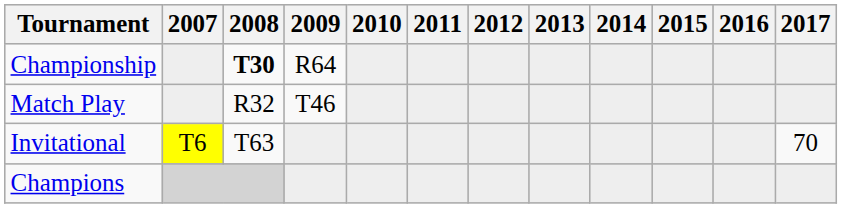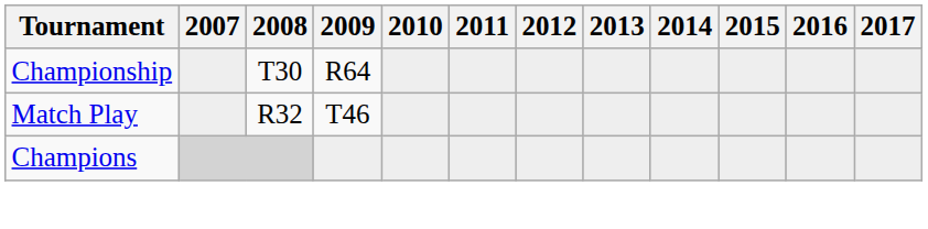 <table class="wikitable" style="text-align:center;">
 <tr>
 <th>Tournament</th>
 <th>2007</th>
 <th>2008</th>
 <th>2009</th>
 <th>2010</th>
 <th>2011</th>
 <th>2012</th>
 <th>2013</th>
 <th>2014</th>
 <th>2015</th>
 <th>2016</th>
 <th>2017</th>
 </tr>
 <tr>
 <td align="left"><a href='#'>Championship</a></td>
 <td style="background:#eeeeee;"></td>
-<td><strong>T30</strong></td>
+<td>T30</td>
 <td>R64</td>
 <td style="background:#eeeeee;"></td>
 <td style="background:#eeeeee;"></td>
 <td style="background:#eeeeee;"></td>
 <td style="background:#eeeeee;"></td>
 <td style="background:#eeeeee;"></td>
 <td style="background:#eeeeee;"></td>
 <td style="background:#eeeeee;"></td>
 <td style="background:#eeeeee;"></td>
 </tr>
 <tr>
 <td align="left"><a href='#'>Match Play</a></td>
 <td style="background:#eeeeee;"></td>
 <td>R32</td>
 <td>T46</td>
 <td style="background:#eeeeee;"></td>
 <td style="background:#eeeeee;"></td>
 <td style="background:#eeeeee;"></td>
 <td style="background:#eeeeee;"></td>
 <td style="background:#eeeeee;"></td>
 <td style="background:#eeeeee;"></td>
 <td style="background:#eeeeee;"></td>
 <td style="background:#eeeeee;"></td>
 </tr>
 <tr>
-<td align="left"><a href='#'>Invitational</a></td>
-<td style="background:yellow;">T6</td>
-<td>T63</td>
-<td style="background:#eeeeee;"></td>
-<td style="background:#eeeeee;"></td>
-<td style="background:#eeeeee;"></td>
-<td style="background:#eeeeee;"></td>
-<td style="background:#eeeeee;"></td>
-<td style="background:#eeeeee;"></td>
-<td style="background:#eeeeee;"></td>
-<td style="background:#eeeeee;"></td>
-<td>70</td>
-</tr>
-<tr>
 <td align="left"><a href='#'>Champions</a></td>
 <td colspan=2 style="background:#D3D3D3;"></td>
 <td style="background:#eeeeee;"></td>
 <td style="background:#eeeeee;"></td>
 <td style="background:#eeeeee;"></td>
 <td style="background:#eeeeee;"></td>
 <td style="background:#eeeeee;"></td>
 <td style="background:#eeeeee;"></td>
 <td style="background:#eeeeee;"></td>
 <td style="background:#eeeeee;"></td>
 <td style="background:#eeeeee;"></td>
 </tr>
 </table>
